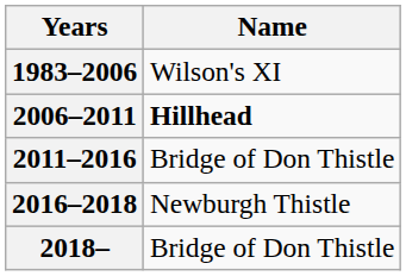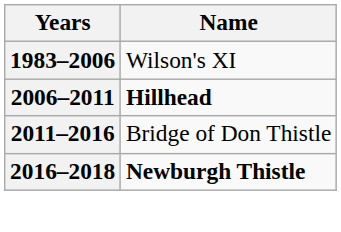 <table class="wikitable">
 <tr>
 <th scope="col">Years</th>
 <th>Name</th>
 </tr>
 <tr>
 <th scope="row">1983–2006</th>
 <td>Wilson's XI</td>
 </tr>
 <tr>
 <th scope="row">2006–2011</th>
 <td><strong>Hillhead</strong></td>
 </tr>
 <tr>
 <th scope="row">2011–2016</th>
 <td>Bridge of Don Thistle</td>
 </tr>
 <tr>
 <th scope="row">2016–2018</th>
-<td>Newburgh Thistle</td>
-</tr>
-<tr>
-<th scope="row">2018–</th>
-<td>Bridge of Don Thistle</td>
+<td><strong>Newburgh Thistle</strong></td>
 </tr>
 </table>
